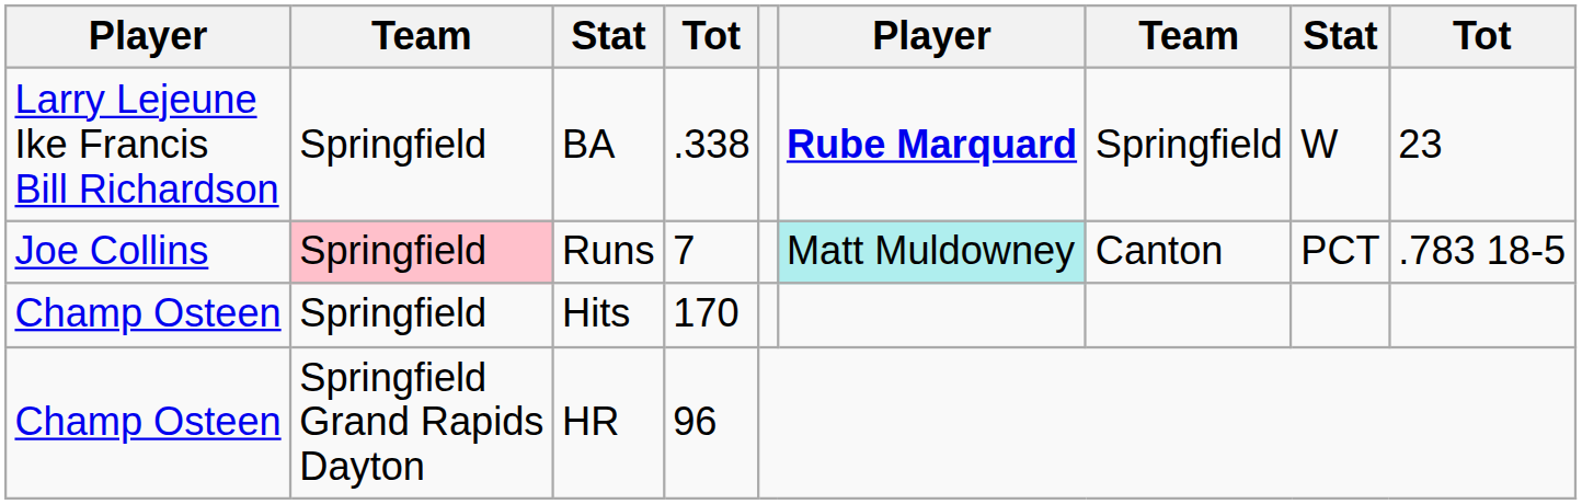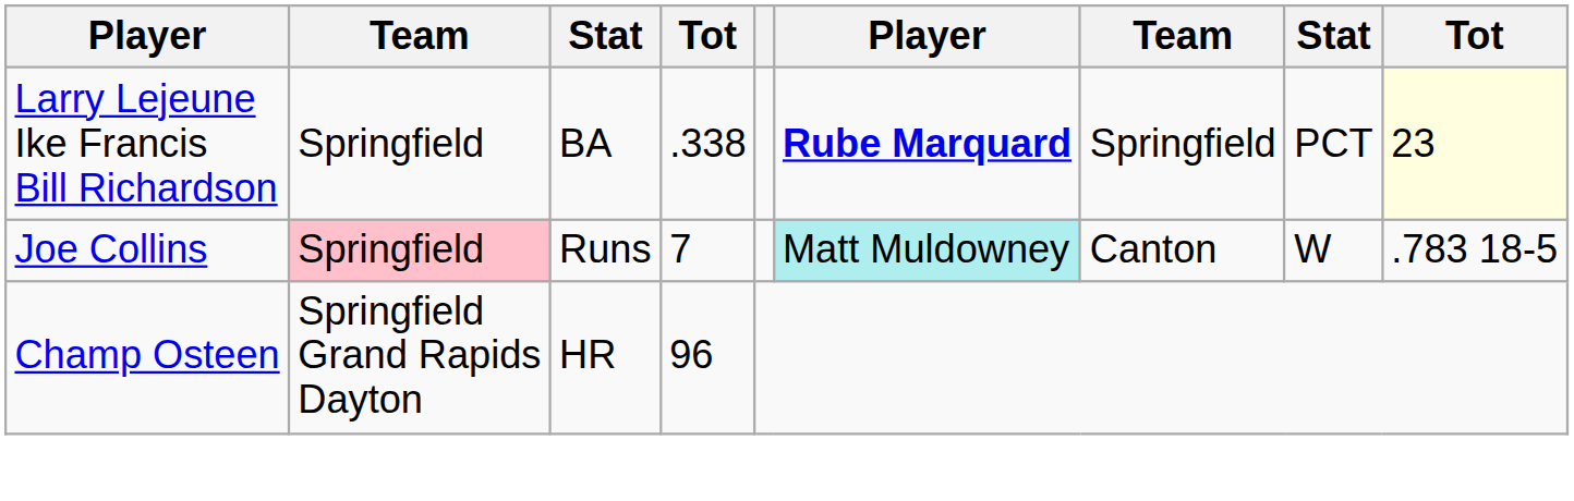 <table class="wikitable">
 <tr>
 <th>Player</th>
 <th>Team</th>
 <th>Stat</th>
 <th>Tot</th>
 <th></th>
 <th>Player</th>
 <th>Team</th>
 <th>Stat</th>
 <th>Tot</th>
 </tr>
 <tr>
 <td><a href='#'>Larry Lejeune</a><br>Ike Francis<br><a href='#'>Bill Richardson</a></td>
 <td>Springfield</td>
 <td>BA</td>
 <td>.338</td>
 <td></td>
 <td><strong><a href='#'>Rube Marquard</a></strong></td>
 <td>Springfield</td>
-<td>W</td>
-<td>23</td>
+<td>PCT</td>
+<td style="background: lightyellow;">23</td>
 </tr>
 <tr>
 <td><a href='#'>Joe Collins</a></td>
 <td style="background: pink;">Springfield</td>
 <td>Runs</td>
 <td>7</td>
 <td></td>
 <td style="background: paleturquoise;">Matt Muldowney</td>
 <td>Canton</td>
-<td>PCT</td>
+<td>W</td>
 <td>.783 18-5</td>
-</tr>
-<tr>
-<td><a href='#'>Champ Osteen</a></td>
-<td>Springfield</td>
-<td>Hits</td>
-<td>170</td>
-<td></td>
-<td></td>
-<td></td>
-<td></td>
-<td></td>
 </tr>
 <tr>
 <td><a href='#'>Champ Osteen</a></td>
 <td>Springfield<br>Grand Rapids<br>Dayton</td>
 <td>HR</td>
 <td>96</td>
 </tr>
 </table>
